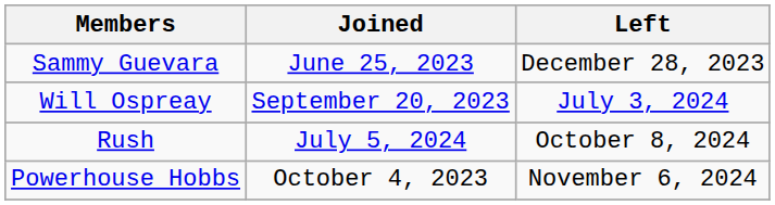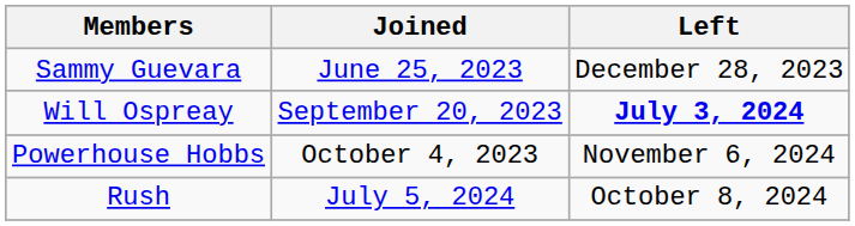 <table class="wikitable sortable" style="text-align:center;">
 <tr>
 <th>Members</th>
 <th>Joined</th>
 <th>Left</th>
 </tr>
 <tr>
 <td><a href='#'>Sammy Guevara</a></td>
 <td><a href='#'>June 25, 2023</a></td>
 <td>December 28, 2023</td>
 </tr>
 <tr>
 <td><a href='#'>Will Ospreay</a></td>
 <td><a href='#'>September 20, 2023</a></td>
-<td><a href='#'>July 3, 2024</a></td>
+<td><strong><a href='#'>July 3, 2024</a></strong></td>
+</tr>
+<tr>
+<td><a href='#'>Powerhouse Hobbs</a></td>
+<td>October 4, 2023</td>
+<td>November 6, 2024</td>
 </tr>
 <tr>
 <td><a href='#'>Rush</a></td>
 <td><a href='#'>July 5, 2024</a></td>
 <td>October 8, 2024</td>
 </tr>
-<tr>
-<td><a href='#'>Powerhouse Hobbs</a></td>
-<td>October 4, 2023</td>
-<td>November 6, 2024</td>
-</tr>
 </table>
